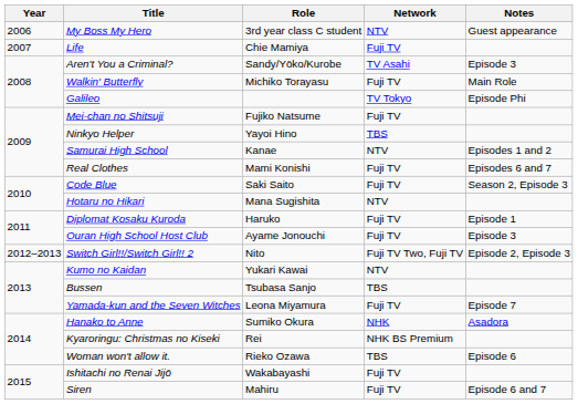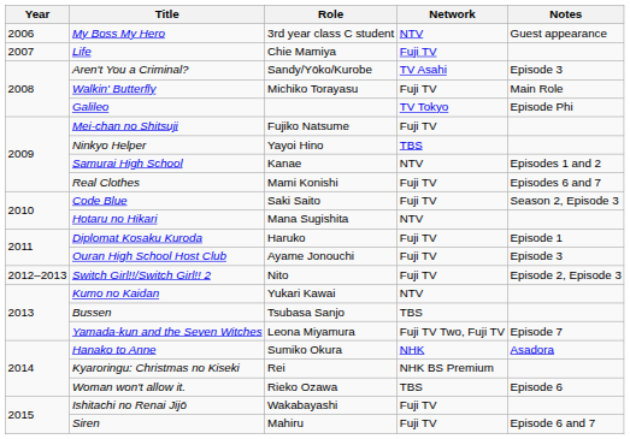 <table class="wikitable plainrowheaders sortable">
 <tr>
 <th scope="col">Year</th>
 <th scope="col">Title</th>
 <th scope="col">Role</th>
 <th scope="col">Network</th>
 <th class="unsortable">Notes</th>
 </tr>
 <tr>
 <td>2006</td>
 <td><em><a href='#'>My Boss My Hero</a></em></td>
 <td>3rd year class C student</td>
 <td><a href='#'>NTV</a></td>
 <td>Guest appearance</td>
 </tr>
 <tr>
 <td>2007</td>
 <td><em><a href='#'>Life</a></em></td>
 <td>Chie Mamiya</td>
 <td><a href='#'>Fuji TV</a></td>
 <td></td>
 </tr>
 <tr>
 <td rowspan="3">2008</td>
 <td><em>Aren't You a Criminal?</em></td>
 <td>Sandy/Yōko/Kurobe</td>
 <td><a href='#'>TV Asahi</a></td>
 <td>Episode 3</td>
 </tr>
 <tr>
 <td><em><a href='#'>Walkin' Butterfly</a></em></td>
 <td>Michiko Torayasu</td>
 <td>Fuji TV</td>
 <td>Main Role</td>
 </tr>
 <tr>
 <td><em><a href='#'>Galileo</a></em></td>
 <td></td>
 <td><a href='#'>TV Tokyo</a></td>
 <td>Episode Phi</td>
 </tr>
 <tr>
 <td rowspan="4">2009</td>
 <td><em><a href='#'>Mei-chan no Shitsuji</a></em></td>
 <td>Fujiko Natsume</td>
 <td>Fuji TV</td>
 <td></td>
 </tr>
 <tr>
 <td><em>Ninkyo Helper</em></td>
 <td>Yayoi Hino</td>
 <td><a href='#'>TBS</a></td>
 <td></td>
 </tr>
 <tr>
 <td><em><a href='#'>Samurai High School</a></em></td>
 <td>Kanae</td>
 <td>NTV</td>
 <td>Episodes 1 and 2</td>
 </tr>
 <tr>
 <td><em>Real Clothes</em></td>
 <td>Mami Konishi</td>
 <td>Fuji TV</td>
 <td>Episodes 6 and 7</td>
 </tr>
 <tr>
 <td rowspan="2">2010</td>
 <td><em><a href='#'>Code Blue</a></em></td>
 <td>Saki Saito</td>
 <td>Fuji TV</td>
 <td>Season 2, Episode 3</td>
 </tr>
 <tr>
 <td><em><a href='#'>Hotaru no Hikari</a></em></td>
 <td>Mana Sugishita</td>
 <td>NTV</td>
 <td></td>
 </tr>
 <tr>
 <td rowspan="2">2011</td>
 <td><em><a href='#'>Diplomat Kosaku Kuroda</a></em></td>
 <td>Haruko</td>
 <td>Fuji TV</td>
 <td>Episode 1</td>
 </tr>
 <tr>
 <td><em><a href='#'>Ouran High School Host Club</a></em></td>
 <td>Ayame Jonouchi</td>
 <td>Fuji TV</td>
 <td>Episode 3</td>
 </tr>
 <tr>
 <td>2012–2013</td>
 <td><em><a href='#'>Switch Girl!!/Switch Girl!! 2</a></em></td>
 <td>Nito</td>
-<td>Fuji TV Two, Fuji TV</td>
+<td>Fuji TV</td>
 <td>Episode 2, Episode 3</td>
 </tr>
 <tr>
 <td rowspan="3">2013</td>
 <td><em><a href='#'>Kumo no Kaidan</a></em></td>
 <td>Yukari Kawai</td>
 <td>NTV</td>
 <td></td>
 </tr>
 <tr>
 <td><em>Bussen</em></td>
 <td>Tsubasa Sanjo</td>
 <td>TBS</td>
 <td></td>
 </tr>
 <tr>
 <td><em><a href='#'>Yamada-kun and the Seven Witches</a></em></td>
 <td>Leona Miyamura</td>
-<td>Fuji TV</td>
+<td>Fuji TV Two, Fuji TV</td>
 <td>Episode 7</td>
 </tr>
 <tr>
 <td rowspan="3">2014</td>
 <td><em><a href='#'>Hanako to Anne</a></em></td>
 <td>Sumiko Okura</td>
 <td><a href='#'>NHK</a></td>
 <td><a href='#'>Asadora</a></td>
 </tr>
 <tr>
 <td><em>Kyaroringu: Christmas no Kiseki</em></td>
 <td>Rei</td>
 <td>NHK BS Premium</td>
 <td></td>
 </tr>
 <tr>
 <td><em>Woman won't allow it.</em></td>
 <td>Rieko Ozawa</td>
 <td>TBS</td>
 <td>Episode 6</td>
 </tr>
 <tr>
 <td rowspan="2">2015</td>
 <td><em>Ishitachi no Renai Jijō</em></td>
 <td>Wakabayashi</td>
 <td>Fuji TV</td>
 <td></td>
 </tr>
 <tr>
 <td><em>Siren</em></td>
 <td>Mahiru</td>
 <td>Fuji TV</td>
 <td>Episode 6 and 7</td>
 </tr>
 </table>
